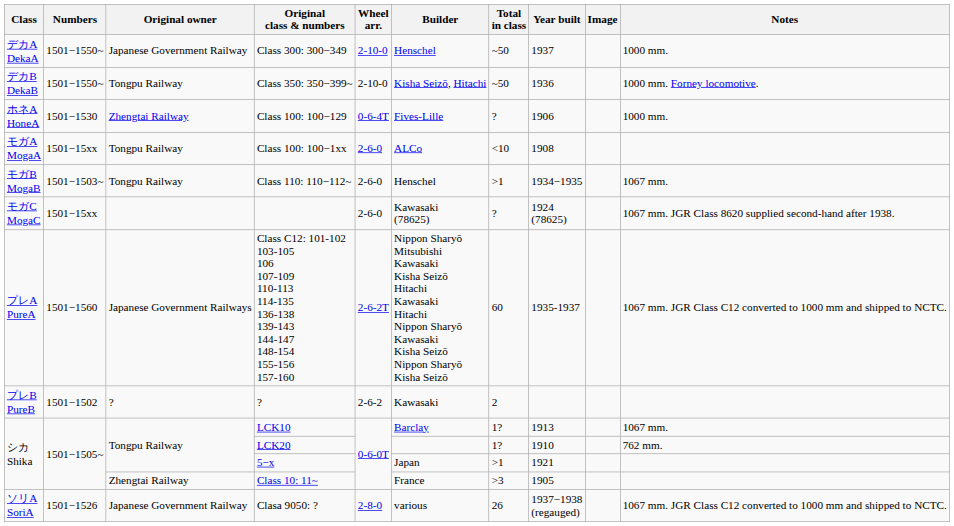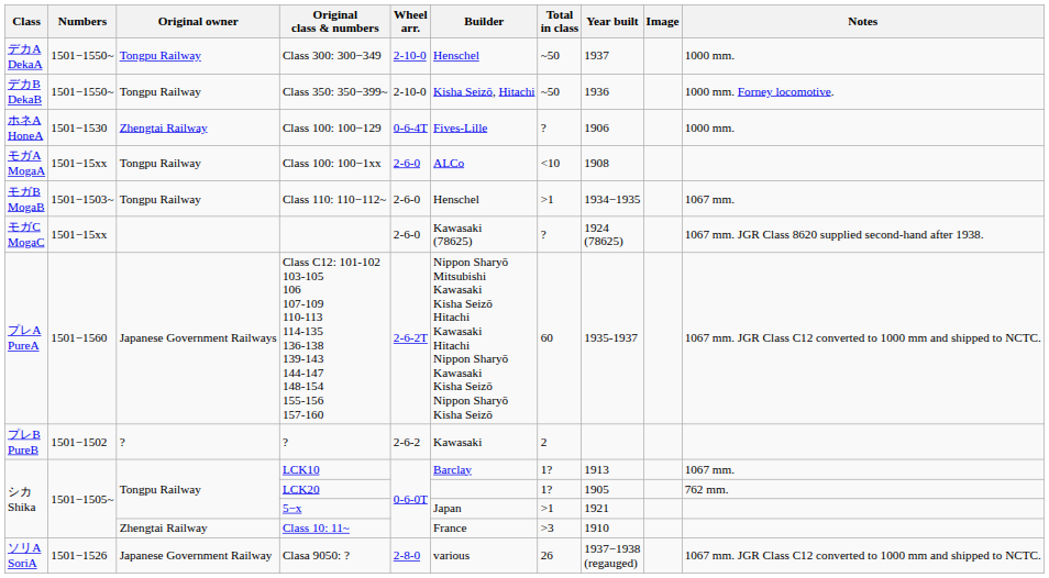 <table class="wikitable">
 <tr>
 <th>Class</th>
 <th>Numbers</th>
 <th>Original owner</th>
 <th>Original<br>class & numbers</th>
 <th>Wheel<br>arr.</th>
 <th>Builder</th>
 <th>Total<br>in class</th>
 <th>Year built</th>
 <th>Image</th>
 <th>Notes</th>
 </tr>
 <tr>
 <td><a href='#'>デカA<br>DekaA</a></td>
 <td>1501−1550~</td>
-<td>Japanese Government Railway</td>
+<td><a href='#'>Tongpu Railway</a></td>
 <td>Class 300: 300−349</td>
 <td><a href='#'>2-10-0</a></td>
 <td><a href='#'>Henschel</a></td>
 <td>~50</td>
 <td>1937</td>
 <td></td>
 <td>1000 mm.</td>
 </tr>
 <tr>
 <td><a href='#'>デカB<br>DekaB</a></td>
 <td>1501−1550~</td>
 <td>Tongpu Railway</td>
 <td>Class 350: 350−399~</td>
 <td>2-10-0</td>
 <td><a href='#'>Kisha Seizō</a>, <a href='#'>Hitachi</a></td>
 <td>~50</td>
 <td>1936</td>
 <td></td>
 <td>1000 mm. <a href='#'>Forney locomotive</a>.</td>
 </tr>
 <tr>
 <td><a href='#'>ホネA<br>HoneA</a></td>
 <td>1501−1530</td>
 <td><a href='#'>Zhengtai Railway</a></td>
 <td>Class 100: 100−129</td>
 <td><a href='#'>0-6-4T</a></td>
 <td><a href='#'>Fives-Lille</a></td>
 <td>?</td>
 <td>1906</td>
 <td></td>
 <td>1000 mm.</td>
 </tr>
 <tr>
 <td><a href='#'>モガA<br>MogaA</a></td>
 <td>1501−15xx</td>
 <td>Tongpu Railway</td>
 <td>Class 100: 100−1xx</td>
 <td><a href='#'>2-6-0</a></td>
 <td><a href='#'>ALCo</a></td>
 <td><10</td>
 <td>1908</td>
 <td></td>
 <td></td>
 </tr>
 <tr>
 <td><a href='#'>モガB<br>MogaB</a></td>
 <td>1501−1503~</td>
 <td>Tongpu Railway</td>
 <td>Class 110: 110−112~</td>
 <td>2-6-0</td>
 <td>Henschel</td>
 <td>>1</td>
 <td>1934−1935</td>
 <td></td>
 <td>1067 mm.</td>
 </tr>
 <tr>
 <td><a href='#'>モガC<br>MogaC</a></td>
 <td>1501−15xx</td>
 <td></td>
 <td></td>
 <td>2-6-0</td>
 <td>Kawasaki<br>(78625)</td>
 <td>?</td>
 <td>1924<br>(78625)</td>
 <td></td>
 <td>1067 mm. JGR Class 8620 supplied second-hand after 1938.</td>
 </tr>
 <tr>
 <td><a href='#'>プレA<br>PureA</a></td>
 <td>1501−1560</td>
 <td>Japanese Government Railways</td>
 <td>Class C12: 101-102<br>103-105<br>106<br>107-109<br>110-113<br>114-135<br>136-138<br>139-143<br>144-147<br>148-154<br>155-156<br>157-160</td>
 <td><a href='#'>2-6-2T</a></td>
 <td>Nippon Sharyō<br>Mitsubishi<br>Kawasaki<br>Kisha Seizō<br>Hitachi<br>Kawasaki<br>Hitachi<br>Nippon Sharyō<br>Kawasaki<br>Kisha Seizō<br>Nippon Sharyō<br>Kisha Seizō</td>
 <td>60</td>
 <td>1935-1937</td>
 <td></td>
 <td>1067 mm. JGR Class C12 converted to 1000 mm and shipped to NCTC.</td>
 </tr>
 <tr>
 <td><a href='#'>プレB<br>PureB</a></td>
 <td>1501−1502</td>
 <td>?</td>
 <td>?</td>
 <td>2-6-2</td>
 <td>Kawasaki</td>
 <td>2</td>
 <td></td>
 <td></td>
 <td></td>
 </tr>
 <tr>
 <td rowspan="4">シカ<br>Shika</td>
 <td rowspan="4">1501−1505~</td>
 <td rowspan="3">Tongpu Railway</td>
 <td><a href='#'>LCK10</a></td>
 <td rowspan="4"><a href='#'>0-6-0T</a></td>
 <td><a href='#'>Barclay</a></td>
 <td>1?</td>
 <td>1913</td>
 <td></td>
 <td>1067 mm.</td>
 </tr>
 <tr>
 <td><a href='#'>LCK20</a></td>
 <td></td>
 <td>1?</td>
-<td>1910</td>
+<td>1905</td>
 <td></td>
 <td>762 mm.</td>
 </tr>
 <tr>
 <td><a href='#'>5−x</a></td>
 <td>Japan</td>
 <td>>1</td>
 <td>1921</td>
 <td></td>
 <td></td>
 </tr>
 <tr>
 <td>Zhengtai Railway</td>
 <td><a href='#'>Class 10: 11~</a></td>
 <td>France</td>
 <td>>3</td>
-<td>1905</td>
+<td>1910</td>
 <td></td>
 <td></td>
 </tr>
 <tr>
 <td><a href='#'>ソリA<br>SoriA</a></td>
 <td>1501−1526</td>
 <td>Japanese Government Railway</td>
 <td>Clasa 9050: ?</td>
 <td><a href='#'>2-8-0</a></td>
 <td>various</td>
 <td>26</td>
 <td>1937−1938<br>(regauged)</td>
 <td></td>
 <td>1067 mm. JGR Class C12 converted to 1000 mm and shipped to NCTC.</td>
 </tr>
 </table>
